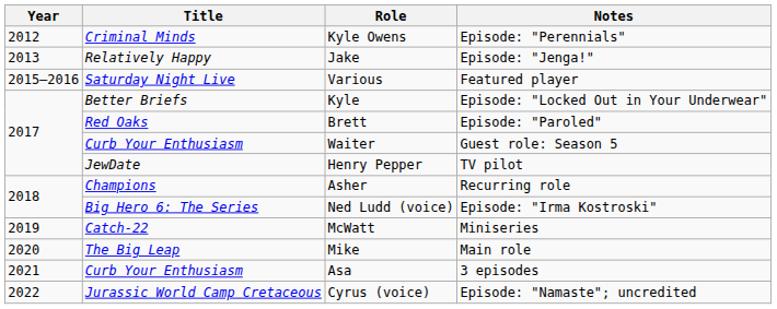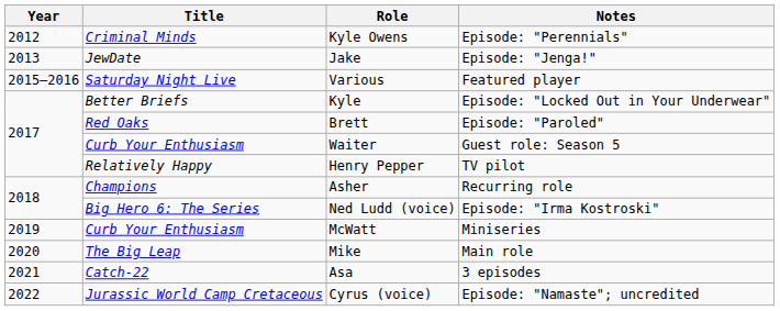 <table class="wikitable unsortable">
 <tr>
 <th>Year</th>
 <th>Title</th>
 <th>Role</th>
 <th class="unsortable">Notes</th>
 </tr>
 <tr>
 <td>2012</td>
 <td><em><a href='#'>Criminal Minds</a></em></td>
 <td>Kyle Owens</td>
 <td>Episode: "Perennials"</td>
 </tr>
 <tr>
 <td>2013</td>
-<td><em>Relatively Happy</em></td>
+<td><em>JewDate</em></td>
 <td>Jake</td>
 <td>Episode: "Jenga!"</td>
 </tr>
 <tr>
 <td>2015–2016</td>
 <td><em><a href='#'>Saturday Night Live</a></em></td>
 <td>Various</td>
 <td>Featured player</td>
 </tr>
 <tr>
 <td rowspan="4">2017</td>
 <td><em>Better Briefs</em></td>
 <td>Kyle</td>
 <td>Episode: "Locked Out in Your Underwear"</td>
 </tr>
 <tr>
 <td><em><a href='#'>Red Oaks</a></em></td>
 <td>Brett</td>
 <td>Episode: "Paroled"</td>
 </tr>
 <tr>
 <td><em><a href='#'>Curb Your Enthusiasm</a></em></td>
 <td>Waiter</td>
 <td>Guest role: Season 5</td>
 </tr>
 <tr>
-<td><em>JewDate</em></td>
+<td><em>Relatively Happy</em></td>
 <td>Henry Pepper</td>
 <td>TV pilot</td>
 </tr>
 <tr>
 <td rowspan="2">2018</td>
 <td><em><a href='#'>Champions</a></em></td>
 <td>Asher</td>
 <td>Recurring role</td>
 </tr>
 <tr>
 <td><em><a href='#'>Big Hero 6: The Series</a></em></td>
 <td>Ned Ludd (voice)</td>
 <td>Episode: "Irma Kostroski"</td>
 </tr>
 <tr>
 <td>2019</td>
-<td><em><a href='#'>Catch-22</a></em></td>
+<td><em><a href='#'>Curb Your Enthusiasm</a></em></td>
 <td>McWatt</td>
 <td>Miniseries</td>
 </tr>
 <tr>
 <td>2020</td>
 <td><em><a href='#'>The Big Leap</a></em></td>
 <td>Mike</td>
 <td>Main role</td>
 </tr>
 <tr>
 <td>2021</td>
-<td><em><a href='#'>Curb Your Enthusiasm</a></em></td>
+<td><em><a href='#'>Catch-22</a></em></td>
 <td>Asa</td>
 <td>3 episodes</td>
 </tr>
 <tr>
 <td>2022</td>
 <td><em><a href='#'>Jurassic World Camp Cretaceous</a></em></td>
 <td>Cyrus (voice)</td>
 <td>Episode: "Namaste"; uncredited</td>
 </tr>
 </table>
